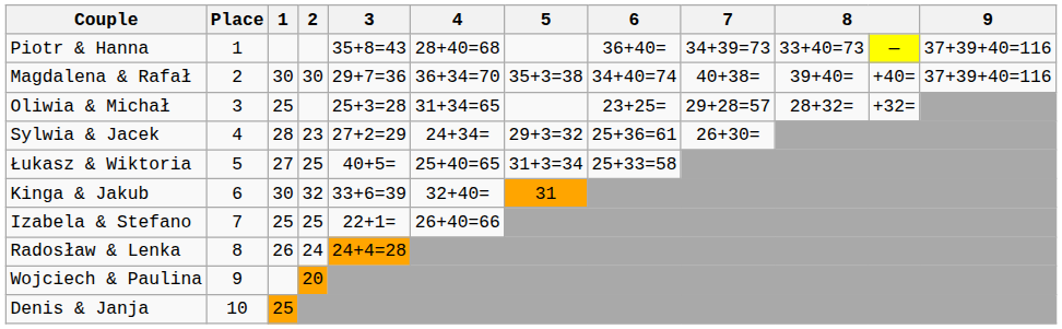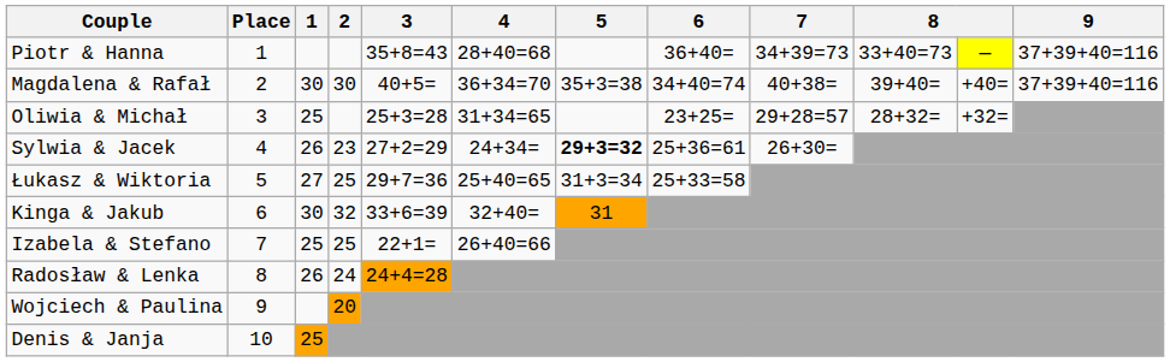 <table class="wikitable plainrowheaders sortable" style="margin:auto; text-align:center;">
 <tr>
 <th>Couple</th>
 <th>Place</th>
 <th>1</th>
 <th>2</th>
 <th>3</th>
 <th>4</th>
 <th>5</th>
 <th>6</th>
 <th>7</th>
 <th colspan=2>8</th>
 <th>9</th>
 </tr>
 <tr>
 <td style="text-align:left;">Piotr & Hanna</td>
 <td>1</td>
 <td></td>
 <td></td>
 <td> 35+8=43</td>
 <td> 28+40=68</td>
 <td></td>
 <td> 36+40=</td>
 <td> 34+39=73</td>
 <td>33+40=73</td>
 <td style="background:yellow;">—</td>
 <td>37+39+40=116</td>
 </tr>
 <tr>
 <td style="text-align:left;">Magdalena & Rafał</td>
 <td>2</td>
 <td>30</td>
 <td>30</td>
-<td> 29+7=36</td>
+<td> 40+5=</td>
 <td> 36+34=70</td>
 <td> 35+3=38</td>
 <td>34+40=74</td>
 <td> 40+38=</td>
 <td> 39+40=</td>
 <td>+40=</td>
 <td>37+39+40=116</td>
 </tr>
 <tr>
 <td style="text-align:left;">Oliwia & Michał</td>
 <td>3</td>
 <td>25</td>
 <td></td>
 <td> 25+3=28</td>
 <td> 31+34=65</td>
 <td></td>
 <td> 23+25=</td>
 <td>29+28=57</td>
 <td> 28+32=</td>
 <td>+32=</td>
 <td style="background:darkgrey;"></td>
 </tr>
 <tr>
 <td style="text-align:left;">Sylwia & Jacek</td>
 <td>4</td>
-<td>28</td>
+<td>26</td>
 <td>23</td>
 <td> 27+2=29</td>
 <td> 24+34=</td>
-<td> 29+3=32</td>
+<td><strong> 29+3=32</strong></td>
 <td> 25+36=61</td>
 <td>26+30=</td>
 <td colspan="3" style="background:darkgrey;"></td>
 </tr>
 <tr>
 <td style="text-align:left;">Łukasz & Wiktoria</td>
 <td>5</td>
 <td>27</td>
 <td>25</td>
-<td> 40+5=</td>
+<td> 29+7=36</td>
 <td> 25+40=65</td>
 <td> 31+3=34</td>
 <td>25+33=58</td>
 <td colspan="4" style="background:darkgrey;"></td>
 </tr>
 <tr>
 <td style="text-align:left;">Kinga & Jakub</td>
 <td>6</td>
 <td>30</td>
 <td>32</td>
 <td> 33+6=39</td>
 <td> 32+40=</td>
 <td style="background:orange;">31</td>
 <td colspan="5" style="background:darkgrey;"></td>
 </tr>
 <tr>
 <td style="text-align:left;">Izabela & Stefano</td>
 <td>7</td>
 <td>25</td>
 <td>25</td>
 <td> 22+1=</td>
 <td>26+40=66</td>
 <td colspan="6" style="background:darkgrey;"></td>
 </tr>
 <tr>
 <td style="text-align:left;">Radosław & Lenka</td>
 <td>8</td>
 <td>26</td>
 <td>24</td>
 <td style="background:orange;">24+4=28</td>
 <td colspan="7" style="background:darkgrey;"></td>
 </tr>
 <tr>
 <td style="text-align:left;">Wojciech & Paulina</td>
 <td>9</td>
 <td></td>
 <td style="background:orange;">20</td>
 <td colspan="8" style="background:darkgrey;"></td>
 </tr>
 <tr>
 <td style="text-align:left;">Denis & Janja</td>
 <td>10</td>
 <td style="background:orange;">25</td>
 <td colspan="9" style="background:darkgrey;"></td>
 </tr>
 </table>
